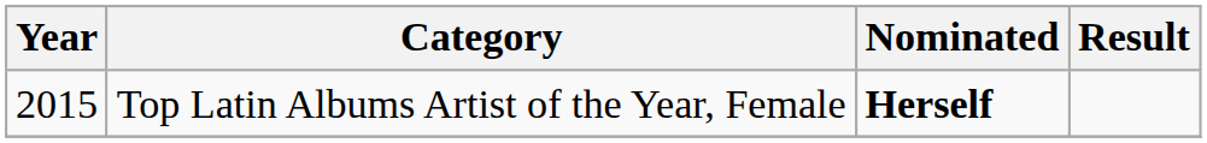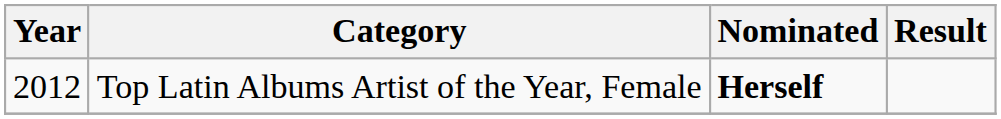 <table class="wikitable">
 <tr>
 <th>Year</th>
 <th>Category</th>
 <th>Nominated</th>
 <th>Result</th>
 </tr>
 <tr>
-<td rowspan=1>2015</td>
+<td rowspan=1>2012</td>
 <td>Top Latin Albums Artist of the Year, Female</td>
 <td><strong>Herself</strong></td>
 <td></td>
 </tr>
 <tr>
 </tr>
 </table>
